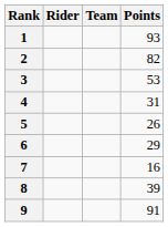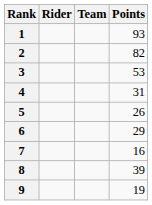 <table class="wikitable">
 <tr>
 <th scope="col">Rank</th>
 <th scope="col">Rider</th>
 <th scope="col">Team</th>
 <th scope="col">Points</th>
 </tr>
 <tr>
 <th scope="row">1</th>
 <td></td>
 <td></td>
 <td style="text-align:right;">93</td>
 </tr>
 <tr>
 <th scope="row">2</th>
 <td></td>
 <td></td>
 <td style="text-align:right;">82</td>
 </tr>
 <tr>
 <th scope="row">3</th>
 <td>  </td>
 <td></td>
 <td style="text-align:right;">53</td>
 </tr>
 <tr>
 <th scope="row">4</th>
 <td></td>
 <td></td>
 <td style="text-align:right;">31</td>
 </tr>
 <tr>
 <th scope="row">5</th>
 <td></td>
 <td></td>
 <td style="text-align:right;">26</td>
 </tr>
 <tr>
 <th scope="row">6</th>
 <td></td>
 <td></td>
 <td style="text-align:right;">29</td>
 </tr>
 <tr>
 <th scope="row">7</th>
 <td></td>
 <td></td>
 <td style="text-align:right;">16</td>
 </tr>
 <tr>
 <th scope="row">8</th>
 <td></td>
 <td></td>
 <td style="text-align:right;">39</td>
 </tr>
 <tr>
 <th scope="row">9</th>
 <td></td>
 <td></td>
-<td style="text-align:right;">91</td>
+<td style="text-align:right;">19</td>
 </tr>
 </table>
